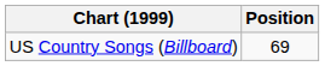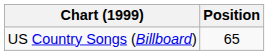 <table class="wikitable sortable">
 <tr>
 <th scope="col">Chart (1999)</th>
 <th scope="col">Position</th>
 </tr>
 <tr>
 <td>US <a href='#'>Country Songs</a> (<em><a href='#'>Billboard</a></em>)</td>
-<td align="center">69</td>
+<td align="center">65</td>
 </tr>
 </table>
